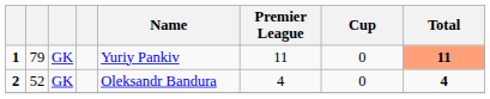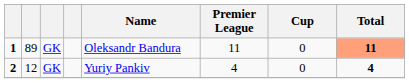 <table class="wikitable" style="text-align:center">
 <tr>
 <th width=15></th>
 <th width=15></th>
 <th width=15></th>
 <th width=15></th>
 <th width=145>Name</th>
 <th width=80><strong>Premier League</strong></th>
 <th width=80><strong>Cup</strong></th>
 <th width=80>Total</th>
 </tr>
 <tr>
 <td><strong>1</strong></td>
-<td>79</td>
+<td>89</td>
 <td><a href='#'>GK</a></td>
 <td></td>
-<td align=left><a href='#'>Yuriy Pankiv</a></td>
+<td align=left><a href='#'>Oleksandr Bandura</a></td>
 <td>11</td>
 <td>0</td>
 <td style="background: lightsalmon;"><strong>11</strong></td>
 </tr>
 <tr>
 <td><strong>2</strong></td>
-<td>52</td>
+<td>12</td>
 <td><a href='#'>GK</a></td>
 <td></td>
-<td align=left><a href='#'>Oleksandr Bandura</a></td>
+<td align=left><a href='#'>Yuriy Pankiv</a></td>
 <td>4</td>
 <td>0</td>
 <td><strong>4</strong></td>
 </tr>
 <tr>
 </tr>
 </table>
